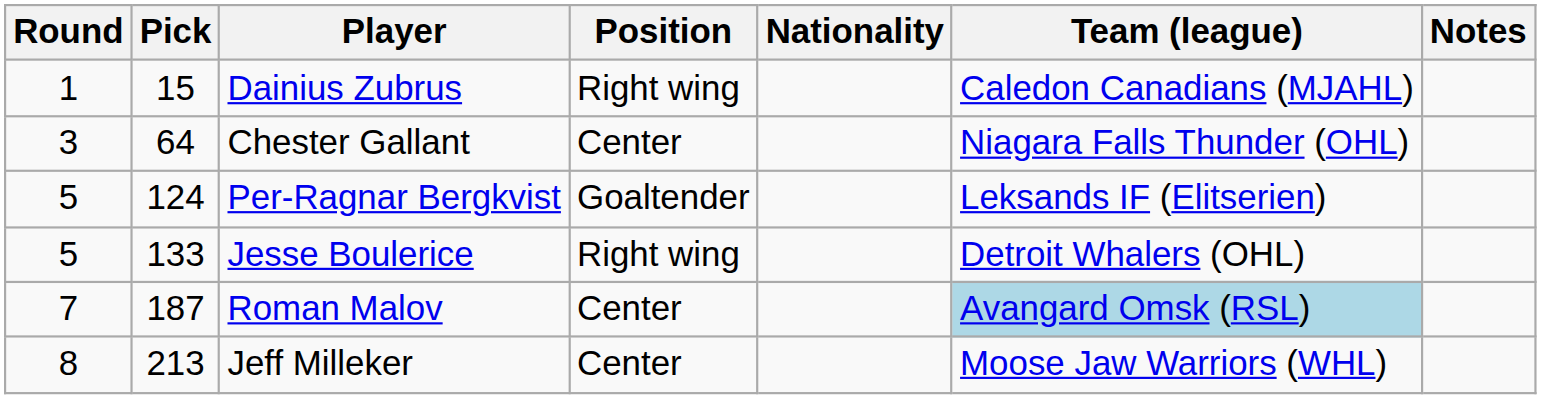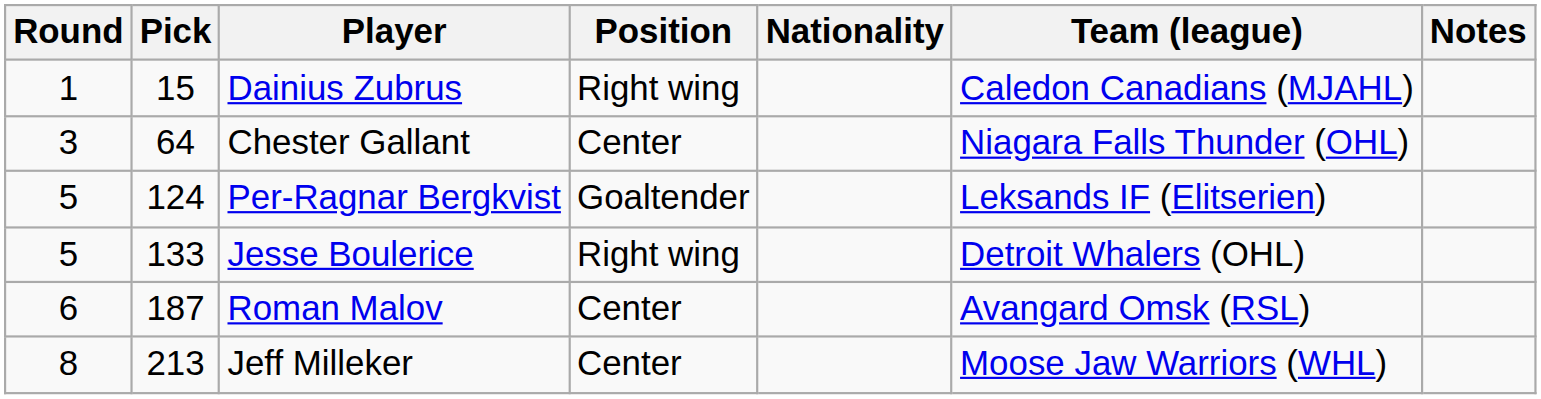 <table class="wikitable">
 <tr>
 <th>Round</th>
 <th>Pick</th>
 <th>Player</th>
 <th>Position</th>
 <th>Nationality</th>
 <th>Team (league)</th>
 <th>Notes</th>
 </tr>
 <tr>
 <td style="text-align:center">1</td>
 <td style="text-align:center">15</td>
 <td><a href='#'>Dainius Zubrus</a></td>
 <td>Right wing</td>
 <td></td>
 <td><a href='#'>Caledon Canadians</a> (<a href='#'>MJAHL</a>)</td>
 <td></td>
 </tr>
 <tr>
 <td style="text-align:center">3</td>
 <td style="text-align:center">64</td>
 <td>Chester Gallant</td>
 <td>Center</td>
 <td></td>
 <td><a href='#'>Niagara Falls Thunder</a> (<a href='#'>OHL</a>)</td>
 <td></td>
 </tr>
 <tr>
 <td style="text-align:center">5</td>
 <td style="text-align:center">124</td>
 <td><a href='#'>Per-Ragnar Bergkvist</a></td>
 <td>Goaltender</td>
 <td></td>
 <td><a href='#'>Leksands IF</a> (<a href='#'>Elitserien</a>)</td>
 <td></td>
 </tr>
 <tr>
 <td style="text-align:center">5</td>
 <td style="text-align:center">133</td>
 <td><a href='#'>Jesse Boulerice</a></td>
 <td>Right wing</td>
 <td></td>
 <td><a href='#'>Detroit Whalers</a> (OHL)</td>
 <td></td>
 </tr>
 <tr>
-<td style="text-align:center">7</td>
+<td style="text-align:center">6</td>
 <td style="text-align:center">187</td>
 <td><a href='#'>Roman Malov</a></td>
 <td>Center</td>
 <td></td>
-<td style="background: lightblue;"><a href='#'>Avangard Omsk</a> (<a href='#'>RSL</a>)</td>
+<td><a href='#'>Avangard Omsk</a> (<a href='#'>RSL</a>)</td>
 <td></td>
 </tr>
 <tr>
 <td style="text-align:center">8</td>
 <td style="text-align:center">213</td>
 <td>Jeff Milleker</td>
 <td>Center</td>
 <td></td>
 <td><a href='#'>Moose Jaw Warriors</a> (<a href='#'>WHL</a>)</td>
 <td></td>
 </tr>
 </table>
